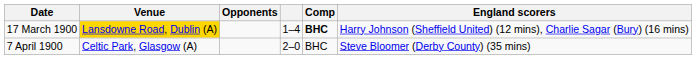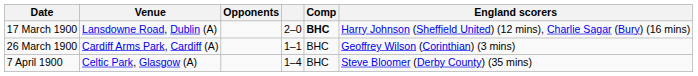 <table class="wikitable">
 <tr>
 <th>Date</th>
 <th>Venue</th>
 <th>Opponents</th>
 <th></th>
 <th>Comp</th>
 <th background: "lightblue;">England scorers</th>
 </tr>
 <tr>
 <td>17 March 1900</td>
-<td style="background: gold;"><a href='#'>Lansdowne Road</a>, <a href='#'>Dublin</a> (A)</td>
+<td><a href='#'>Lansdowne Road</a>, <a href='#'>Dublin</a> (A)</td>
 <td></td>
-<td>1–4</td>
+<td>2–0</td>
 <td><strong>BHC</strong></td>
 <td><a href='#'>Harry Johnson</a> (<a href='#'>Sheffield United</a>) (12 mins), <a href='#'>Charlie Sagar</a> (<a href='#'>Bury</a>) (16 mins)</td>
+</tr>
+<tr>
+<td>26 March 1900</td>
+<td><a href='#'>Cardiff Arms Park</a>, <a href='#'>Cardiff</a> (A)</td>
+<td></td>
+<td>1–1</td>
+<td>BHC</td>
+<td><a href='#'>Geoffrey Wilson</a> (<a href='#'>Corinthian</a>) (3 mins)</td>
 </tr>
 <tr>
 <td>7 April 1900</td>
 <td><a href='#'>Celtic Park</a>, <a href='#'>Glasgow</a> (A)</td>
 <td></td>
-<td>2–0</td>
+<td>1–4</td>
 <td>BHC</td>
 <td><a href='#'>Steve Bloomer</a> (<a href='#'>Derby County</a>) (35 mins)</td>
 </tr>
 </table>
